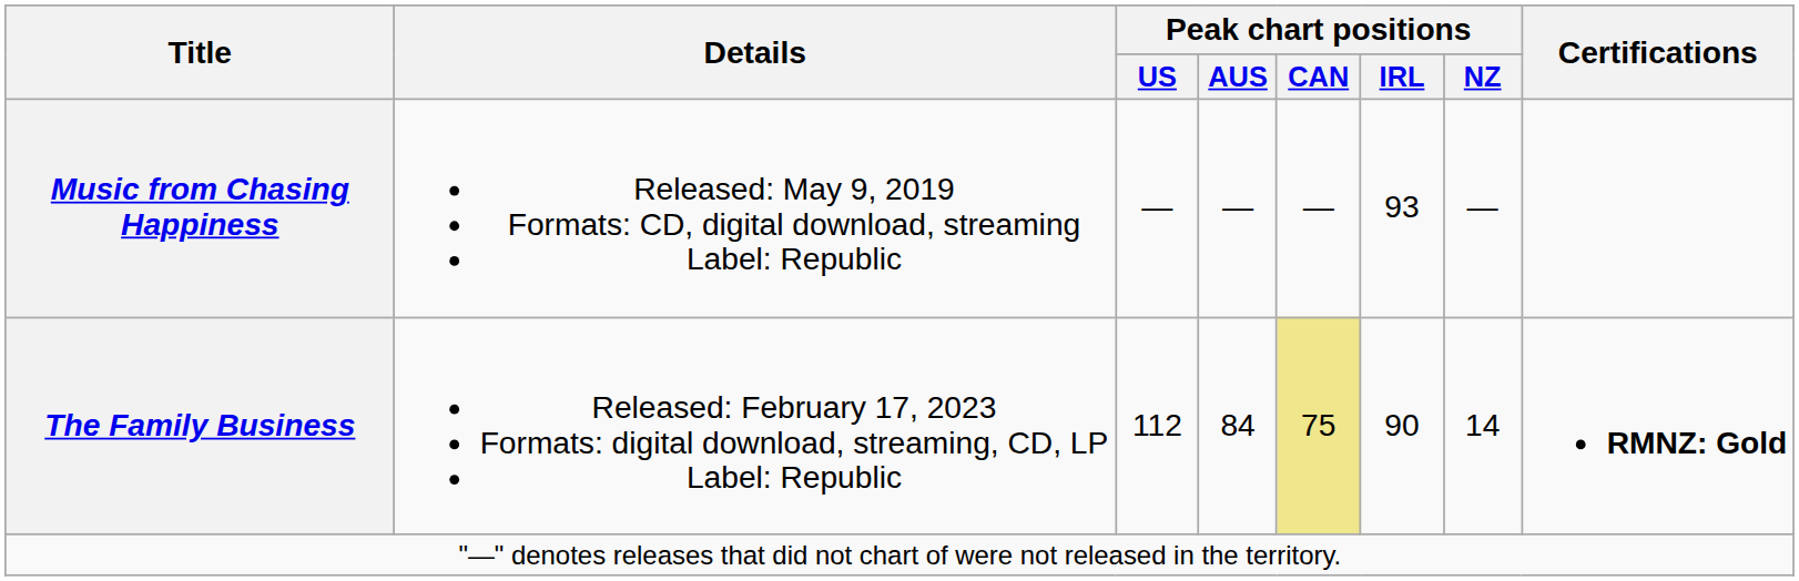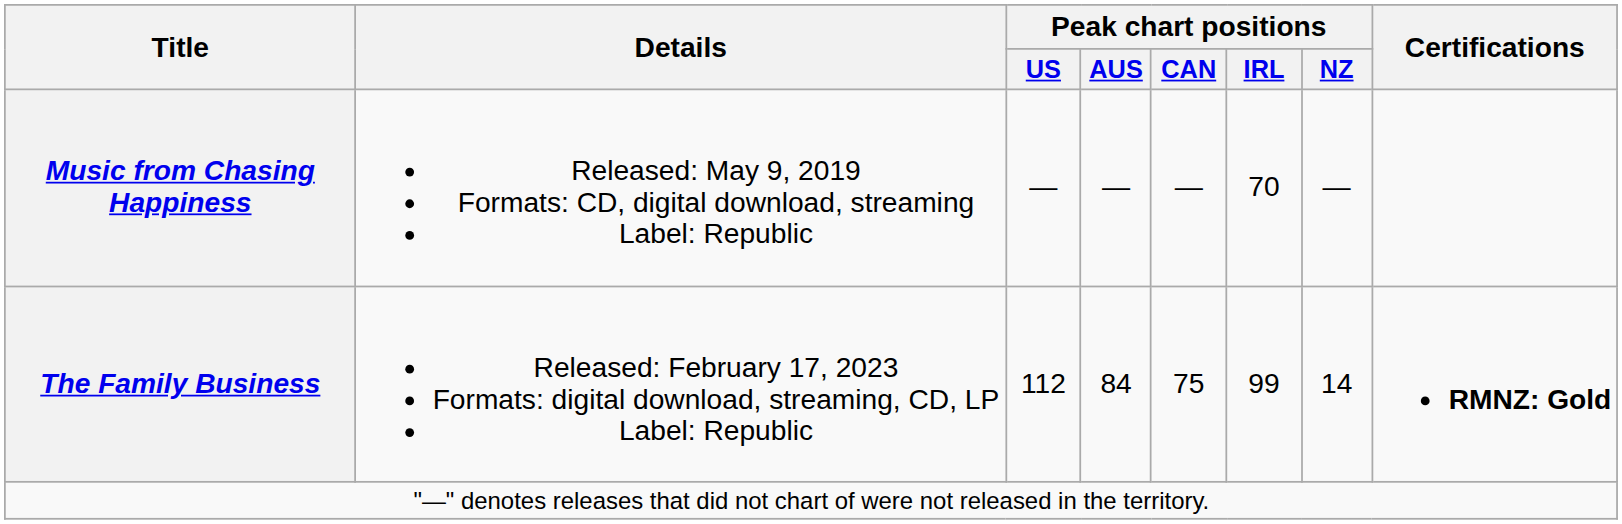 <table class="wikitable plainrowheaders" style="text-align:center;" border="1">
 <tr>
 <th scope="col" rowspan="2" style="width:12em;">Title</th>
 <th scope="col" rowspan="2">Details</th>
 <th scope="col" colspan="5">Peak chart positions</th>
 <th scope="col" rowspan="2">Certifications</th>
 </tr>
 <tr>
 <th scope="col" style="width:2.5em;font-size:90%;"><a href='#'>US</a><br></th>
 <th scope="col" style="width:2.3em;font-size:90%;"><a href='#'>AUS</a><br></th>
 <th scope="col" style="width:2.5em;font-size:90%;"><a href='#'>CAN</a><br></th>
 <th scope="col" style="width:2.5em;font-size:90%;"><a href='#'>IRL</a><br></th>
 <th scope="col" style="width:2.3em;font-size:90%;"><a href='#'>NZ</a><br></th>
 </tr>
 <tr>
 <th scope="row"><em><a href='#'>Music from Chasing Happiness</a></em></th>
 <td><br><ul><li>Released: May 9, 2019</li><li>Formats: CD, digital download, streaming</li><li>Label: Republic</li></ul></td>
 <td>—</td>
 <td>—</td>
 <td>—</td>
-<td>93</td>
+<td>70</td>
 <td>—</td>
 <td></td>
 </tr>
 <tr>
 <th scope="row"><em><a href='#'>The Family Business</a></em></th>
 <td><br><ul><li>Released: February 17, 2023</li><li>Formats: digital download, streaming, CD, LP</li><li>Label: Republic</li></ul></td>
 <td>112</td>
 <td>84</td>
-<td style="background: khaki;">75</td>
-<td>90</td>
+<td>75</td>
+<td>99</td>
 <td>14</td>
 <td><strong><br><ul><li>RMNZ: Gold</li></ul></strong></td>
 </tr>
 <tr>
 <td colspan="8" style="font-size:85%">"—" denotes releases that did not chart of were not released in the territory.</td>
 </tr>
 </table>
